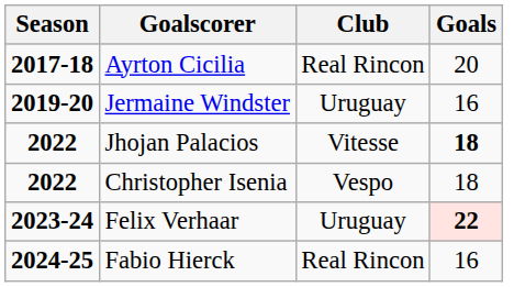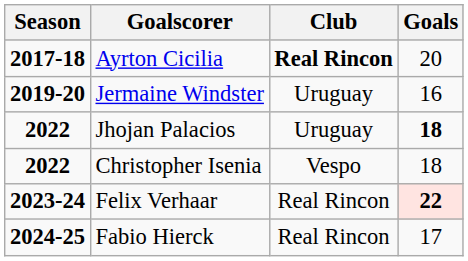 <table class="wikitable" style="text-align:center;">
 <tr>
 <th>Season</th>
 <th>Goalscorer</th>
 <th>Club</th>
 <th>Goals</th>
 </tr>
 <tr>
 <td><strong>2017-18</strong></td>
 <td align=left> <a href='#'>Ayrton Cicilia</a></td>
-<td>Real Rincon</td>
+<td><strong>Real Rincon</strong></td>
 <td>20</td>
 </tr>
 <tr>
 <td><strong>2019-20</strong></td>
 <td align=left> <a href='#'>Jermaine Windster</a></td>
 <td>Uruguay</td>
 <td>16</td>
 </tr>
 <tr>
 <td><strong>2022</strong></td>
 <td align=left>Jhojan Palacios</td>
-<td>Vitesse</td>
+<td>Uruguay</td>
 <td><strong>18</strong></td>
 </tr>
 <tr>
 <td><strong>2022</strong></td>
 <td align=left> Christopher Isenia</td>
 <td>Vespo</td>
 <td>18</td>
 </tr>
 <tr>
 <td><strong>2023-24</strong></td>
 <td align=left> Felix Verhaar</td>
-<td>Uruguay</td>
+<td>Real Rincon</td>
 <td bgcolor=mistyrose><strong>22</strong></td>
 </tr>
 <tr>
 <td><strong>2024-25</strong></td>
 <td align=left> Fabio Hierck</td>
 <td>Real Rincon</td>
-<td>16</td>
+<td>17</td>
 </tr>
 </table>
